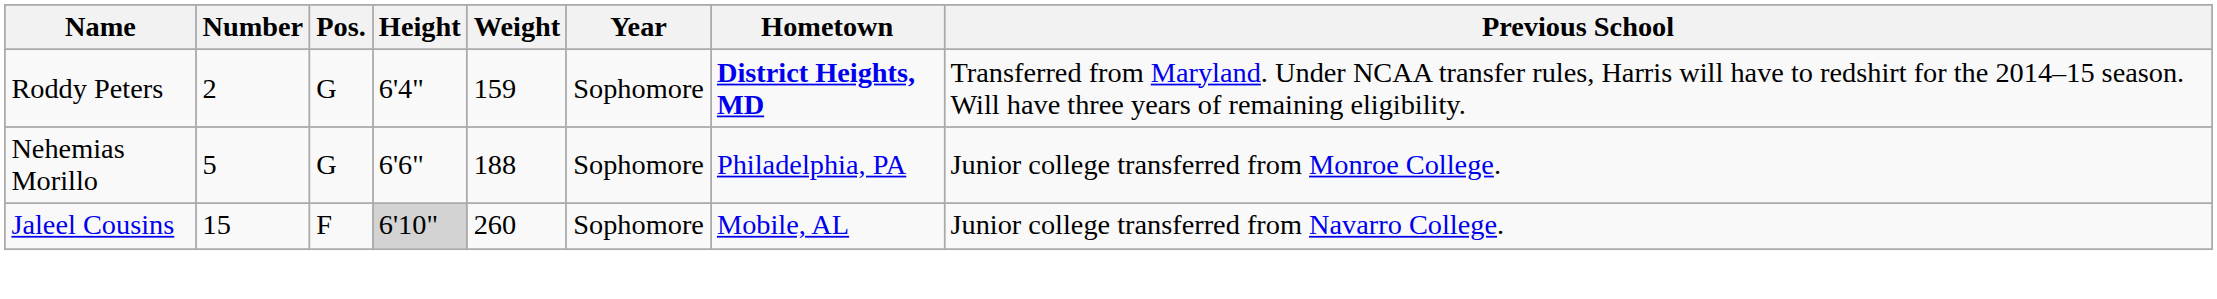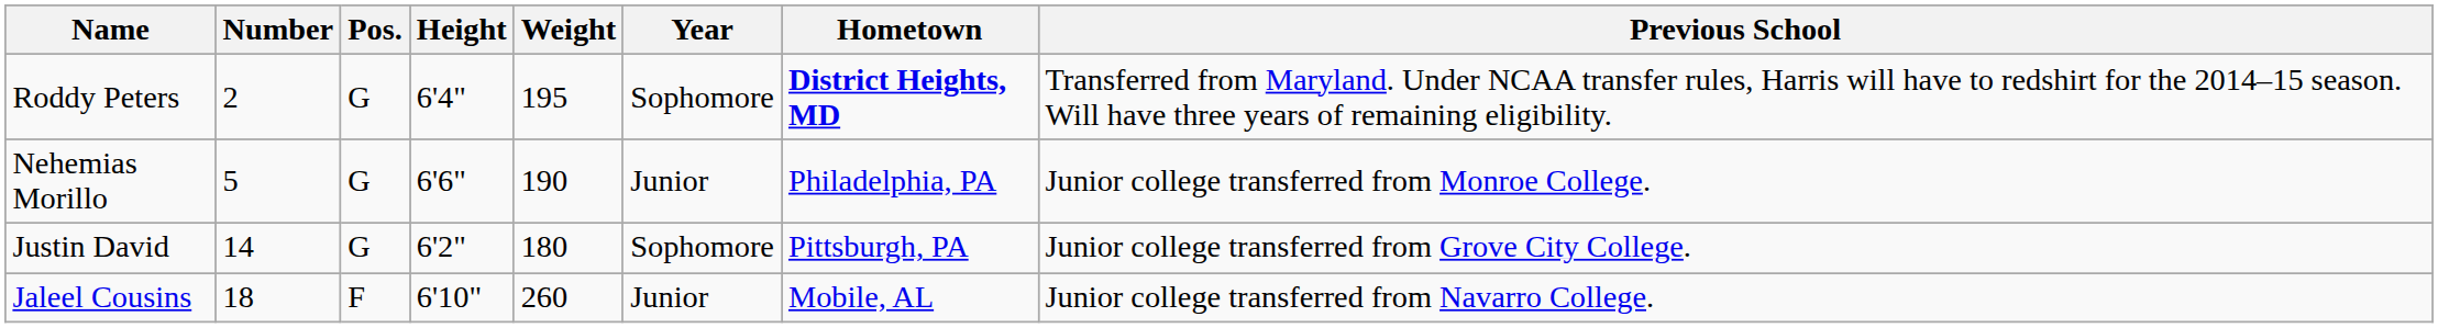 <table class="wikitable sortable" border="1">
 <tr>
 <th>Name</th>
 <th>Number</th>
 <th>Pos.</th>
 <th>Height</th>
 <th>Weight</th>
 <th>Year</th>
 <th>Hometown</th>
 <th class="unsortable">Previous School</th>
 </tr>
 <tr>
 <td sortname>Roddy Peters</td>
 <td>2</td>
 <td>G</td>
 <td>6'4"</td>
-<td>159</td>
+<td>195</td>
 <td>Sophomore</td>
 <td><strong><a href='#'>District Heights, MD</a></strong></td>
 <td>Transferred from <a href='#'>Maryland</a>. Under NCAA transfer rules, Harris will have to redshirt for the 2014–15 season. Will have three years of remaining eligibility.</td>
 </tr>
 <tr>
 <td sortname>Nehemias Morillo</td>
 <td>5</td>
 <td>G</td>
 <td>6'6"</td>
-<td>188</td>
-<td>Sophomore</td>
+<td>190</td>
+<td>Junior</td>
 <td><a href='#'>Philadelphia, PA</a></td>
 <td>Junior college transferred from <a href='#'>Monroe College</a>.</td>
 </tr>
 <tr>
+<td sortname>Justin David</td>
+<td>14</td>
+<td>G</td>
+<td>6'2"</td>
+<td>180</td>
+<td>Sophomore</td>
+<td><a href='#'>Pittsburgh, PA</a></td>
+<td>Junior college transferred from <a href='#'>Grove City College</a>.</td>
+</tr>
+<tr>
 <td sortname><a href='#'>Jaleel Cousins</a></td>
-<td>15</td>
+<td>18</td>
 <td>F</td>
-<td style="background: lightgrey;">6'10"</td>
+<td>6'10"</td>
 <td>260</td>
-<td>Sophomore</td>
+<td>Junior</td>
 <td><a href='#'>Mobile, AL</a></td>
 <td>Junior college transferred from <a href='#'>Navarro College</a>.</td>
 </tr>
 </table>
